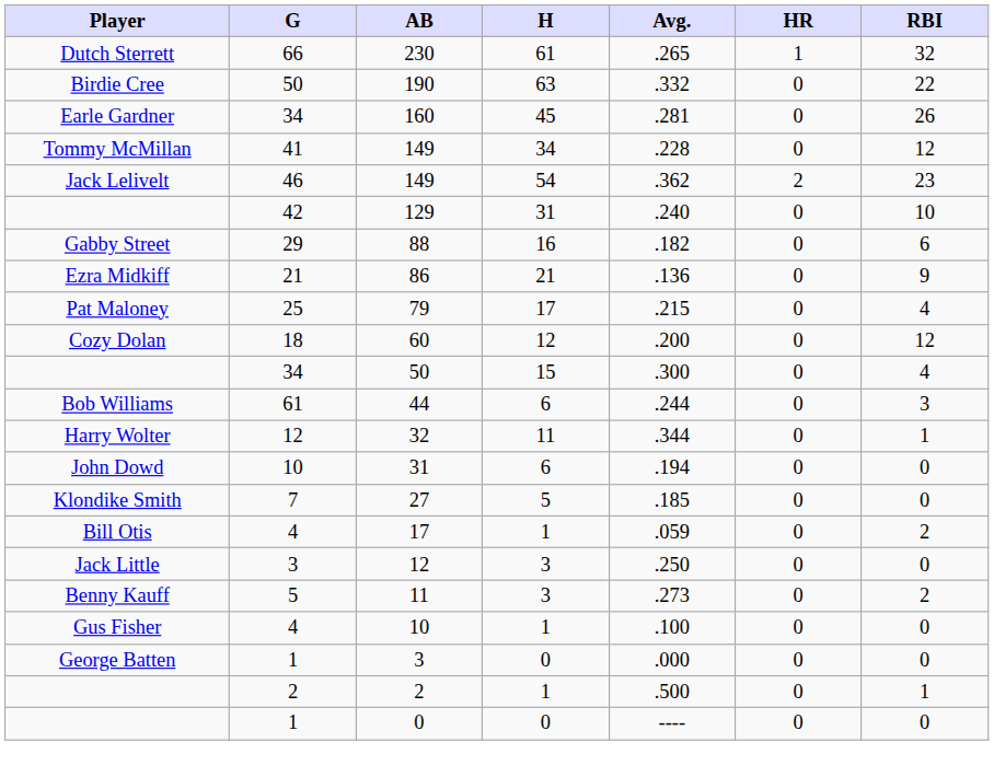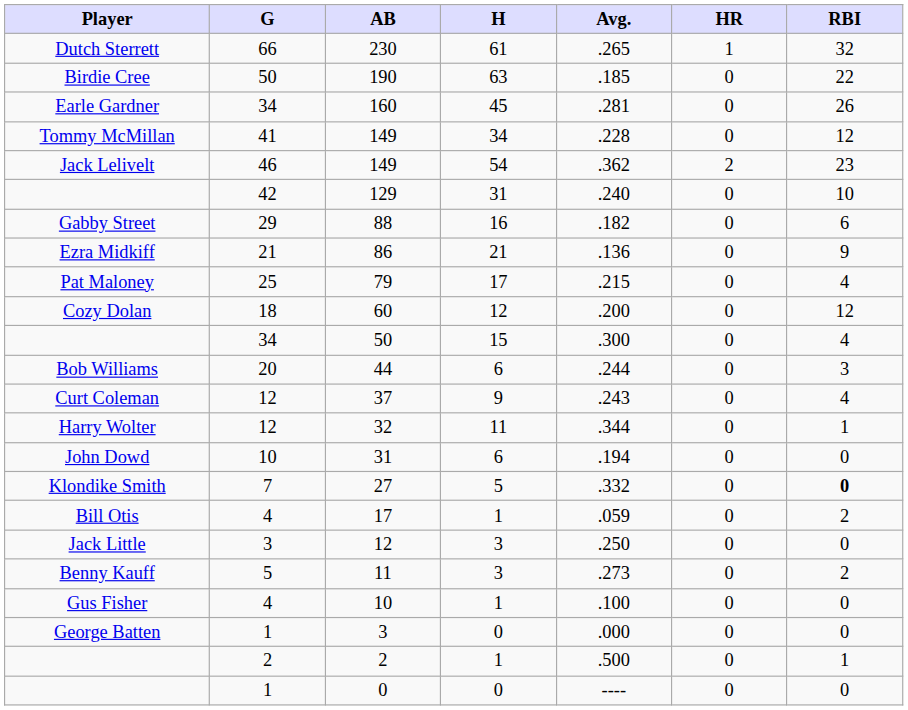 <table class="wikitable sortable">
 <tr>
 <th style="background:#ddf; width:16%;">Player</th>
 <th style="background:#ddf; width:9%;">G</th>
 <th style="background:#ddf; width:9%;">AB</th>
 <th style="background:#ddf; width:9%;">H</th>
 <th style="background:#ddf; width:9%;">Avg.</th>
 <th style="background:#ddf; width:9%;">HR</th>
 <th style="background:#ddf; width:9%;">RBI</th>
 </tr>
 <tr style="text-align:center;">
 <td><a href='#'>Dutch Sterrett</a></td>
 <td>66</td>
 <td>230</td>
 <td>61</td>
 <td>.265</td>
 <td>1</td>
 <td>32</td>
 </tr>
 <tr align=center>
 <td><a href='#'>Birdie Cree</a></td>
 <td>50</td>
 <td>190</td>
 <td>63</td>
-<td>.332</td>
+<td>.185</td>
 <td>0</td>
 <td>22</td>
 </tr>
 <tr align=center>
 <td><a href='#'>Earle Gardner</a></td>
 <td>34</td>
 <td>160</td>
 <td>45</td>
 <td>.281</td>
 <td>0</td>
 <td>26</td>
 </tr>
 <tr align=center>
 <td><a href='#'>Tommy McMillan</a></td>
 <td>41</td>
 <td>149</td>
 <td>34</td>
 <td>.228</td>
 <td>0</td>
 <td>12</td>
 </tr>
 <tr align=center>
 <td><a href='#'>Jack Lelivelt</a></td>
 <td>46</td>
 <td>149</td>
 <td>54</td>
 <td>.362</td>
 <td>2</td>
 <td>23</td>
 </tr>
 <tr style="text-align:center;">
 <td></td>
 <td>42</td>
 <td>129</td>
 <td>31</td>
 <td>.240</td>
 <td>0</td>
 <td>10</td>
 </tr>
 <tr style="text-align:center;">
 <td><a href='#'>Gabby Street</a></td>
 <td>29</td>
 <td>88</td>
 <td>16</td>
 <td>.182</td>
 <td>0</td>
 <td>6</td>
 </tr>
 <tr align=center>
 <td><a href='#'>Ezra Midkiff</a></td>
 <td>21</td>
 <td>86</td>
 <td>21</td>
 <td>.136</td>
 <td>0</td>
 <td>9</td>
 </tr>
 <tr align=center>
 <td><a href='#'>Pat Maloney</a></td>
 <td>25</td>
 <td>79</td>
 <td>17</td>
 <td>.215</td>
 <td>0</td>
 <td>4</td>
 </tr>
 <tr align=center>
 <td><a href='#'>Cozy Dolan</a></td>
 <td>18</td>
 <td>60</td>
 <td>12</td>
 <td>.200</td>
 <td>0</td>
 <td>12</td>
 </tr>
 <tr align=center>
 <td></td>
 <td>34</td>
 <td>50</td>
 <td>15</td>
 <td>.300</td>
 <td>0</td>
 <td>4</td>
 </tr>
 <tr style="text-align:center;">
 <td><a href='#'>Bob Williams</a></td>
-<td>61</td>
+<td>20</td>
 <td>44</td>
 <td>6</td>
 <td>.244</td>
 <td>0</td>
 <td>3</td>
+</tr>
+<tr align=center>
+<td><a href='#'>Curt Coleman</a></td>
+<td>12</td>
+<td>37</td>
+<td>9</td>
+<td>.243</td>
+<td>0</td>
+<td>4</td>
 </tr>
 <tr align=center>
 <td><a href='#'>Harry Wolter</a></td>
 <td>12</td>
 <td>32</td>
 <td>11</td>
 <td>.344</td>
 <td>0</td>
 <td>1</td>
 </tr>
 <tr align=center>
 <td><a href='#'>John Dowd</a></td>
 <td>10</td>
 <td>31</td>
 <td>6</td>
 <td>.194</td>
 <td>0</td>
 <td>0</td>
 </tr>
 <tr align=center>
 <td><a href='#'>Klondike Smith</a></td>
 <td>7</td>
 <td>27</td>
 <td>5</td>
-<td>.185</td>
+<td>.332</td>
 <td>0</td>
-<td>0</td>
+<td><strong>0</strong></td>
 </tr>
 <tr align=center>
 <td><a href='#'>Bill Otis</a></td>
 <td>4</td>
 <td>17</td>
 <td>1</td>
 <td>.059</td>
 <td>0</td>
 <td>2</td>
 </tr>
 <tr align=center>
 <td><a href='#'>Jack Little</a></td>
 <td>3</td>
 <td>12</td>
 <td>3</td>
 <td>.250</td>
 <td>0</td>
 <td>0</td>
 </tr>
 <tr align=center>
 <td><a href='#'>Benny Kauff</a></td>
 <td>5</td>
 <td>11</td>
 <td>3</td>
 <td>.273</td>
 <td>0</td>
 <td>2</td>
 </tr>
 <tr align=center>
 <td><a href='#'>Gus Fisher</a></td>
 <td>4</td>
 <td>10</td>
 <td>1</td>
 <td>.100</td>
 <td>0</td>
 <td>0</td>
 </tr>
 <tr align=center>
 <td><a href='#'>George Batten</a></td>
 <td>1</td>
 <td>3</td>
 <td>0</td>
 <td>.000</td>
 <td>0</td>
 <td>0</td>
 </tr>
 <tr align=center>
 <td></td>
 <td>2</td>
 <td>2</td>
 <td>1</td>
 <td>.500</td>
 <td>0</td>
 <td>1</td>
 </tr>
 <tr style="text-align:center;">
 <td></td>
 <td>1</td>
 <td>0</td>
 <td>0</td>
 <td>----</td>
 <td>0</td>
 <td>0</td>
 </tr>
 </table>
